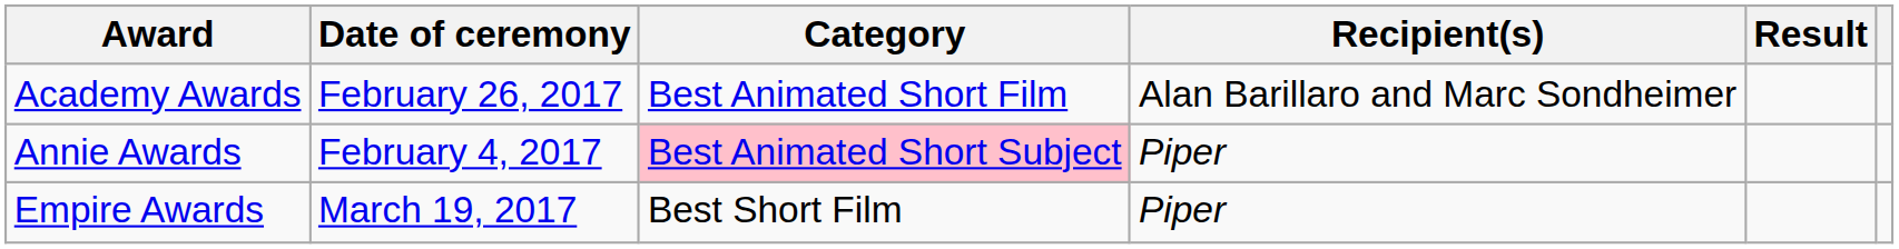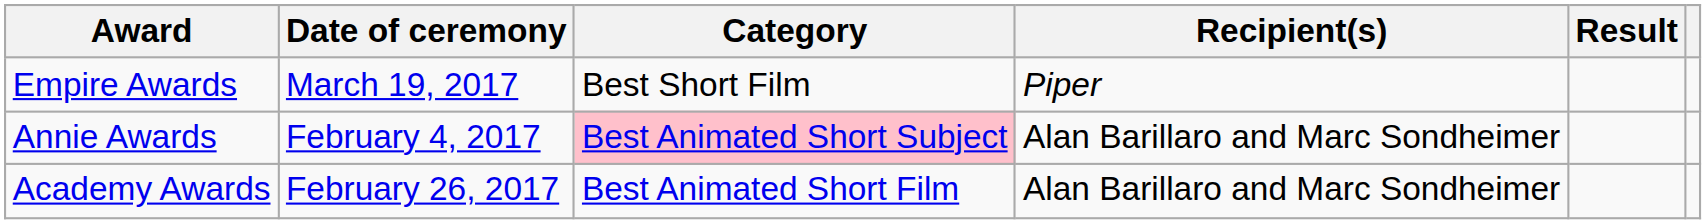 <table class="wikitable">
 <tr>
 <th>Award</th>
 <th>Date of ceremony</th>
 <th>Category</th>
 <th>Recipient(s)</th>
 <th>Result</th>
 <th scope="col" class="unsortable"></th>
 </tr>
 <tr>
+<td><a href='#'>Empire Awards</a></td>
+<td><a href='#'>March 19, 2017</a></td>
+<td>Best Short Film</td>
+<td><em>Piper</em></td>
+<td></td>
+<td style="text-align:center;"></td>
+</tr>
+<tr>
+<td><a href='#'>Annie Awards</a></td>
+<td><a href='#'>February 4, 2017</a></td>
+<td style="background: pink;"><a href='#'>Best Animated Short Subject</a></td>
+<td>Alan Barillaro and Marc Sondheimer</td>
+<td></td>
+<td style="text-align:center;"></td>
+</tr>
+<tr>
 <td><a href='#'>Academy Awards</a></td>
 <td><a href='#'>February 26, 2017</a></td>
 <td><a href='#'>Best Animated Short Film</a></td>
 <td>Alan Barillaro and Marc Sondheimer</td>
 <td></td>
 <td style="text-align:center;"></td>
 </tr>
-<tr>
-<td><a href='#'>Annie Awards</a></td>
-<td><a href='#'>February 4, 2017</a></td>
-<td style="background: pink;"><a href='#'>Best Animated Short Subject</a></td>
-<td><em>Piper</em></td>
-<td></td>
-<td style="text-align:center;"></td>
-</tr>
-<tr>
-<td><a href='#'>Empire Awards</a></td>
-<td><a href='#'>March 19, 2017</a></td>
-<td>Best Short Film</td>
-<td><em>Piper</em></td>
-<td></td>
-<td style="text-align:center;"></td>
-</tr>
 </table>
